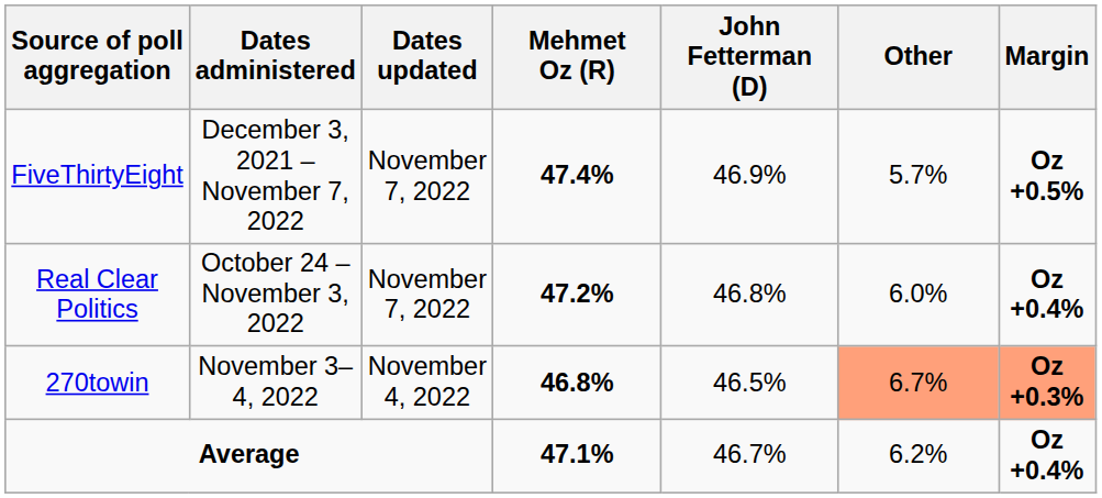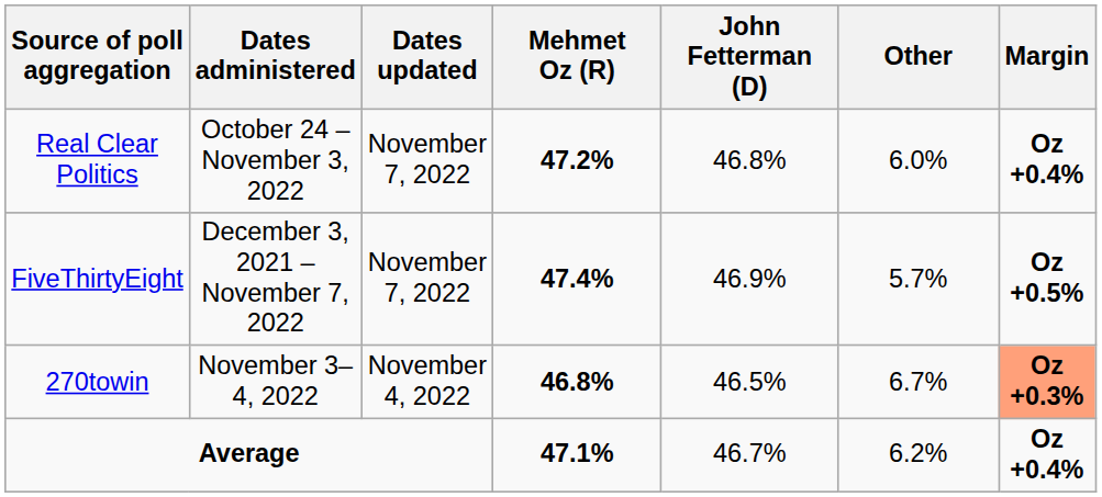 <table class="wikitable sortable" style="text-align:center;font-size:90%;line-height:17px">
 <tr>
 <th>Source of poll<br>aggregation</th>
 <th>Dates<br>administered</th>
 <th>Dates<br>updated</th>
 <th style="width:100px;">Mehmet<br>Oz (R)</th>
 <th style="width:100px;">John<br>Fetterman (D)</th>
 <th style="width:100px;">Other<br></th>
 <th>Margin</th>
 </tr>
 <tr>
+<td><a href='#'>Real Clear Politics</a></td>
+<td>October 24 – November 3, 2022</td>
+<td>November 7, 2022</td>
+<td><strong>47.2%</strong></td>
+<td>46.8%</td>
+<td>6.0%</td>
+<td><strong>Oz +0.4%</strong></td>
+</tr>
+<tr>
 <td><a href='#'>FiveThirtyEight</a></td>
 <td>December 3, 2021 – November 7, 2022</td>
 <td>November 7, 2022</td>
 <td><strong>47.4%</strong></td>
 <td>46.9%</td>
 <td>5.7%</td>
 <td><strong>Oz +0.5%</strong></td>
 </tr>
 <tr>
-<td><a href='#'>Real Clear Politics</a></td>
-<td>October 24 – November 3, 2022</td>
-<td>November 7, 2022</td>
-<td><strong>47.2%</strong></td>
-<td>46.8%</td>
-<td>6.0%</td>
-<td><strong>Oz +0.4%</strong></td>
-</tr>
-<tr>
 <td><a href='#'>270towin</a></td>
 <td>November 3–4, 2022</td>
 <td>November 4, 2022</td>
 <td><strong>46.8%</strong></td>
 <td>46.5%</td>
-<td style="background: lightsalmon;">6.7%</td>
+<td>6.7%</td>
 <td style="background: lightsalmon;"><strong>Oz +0.3%</strong></td>
 </tr>
 <tr>
 <td colspan="3"><strong>Average</strong></td>
 <td><strong>47.1%</strong></td>
 <td>46.7%</td>
 <td>6.2%</td>
 <td><strong>Oz +0.4%</strong></td>
 </tr>
 </table>
